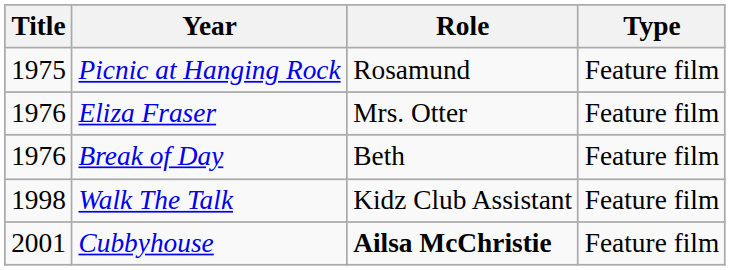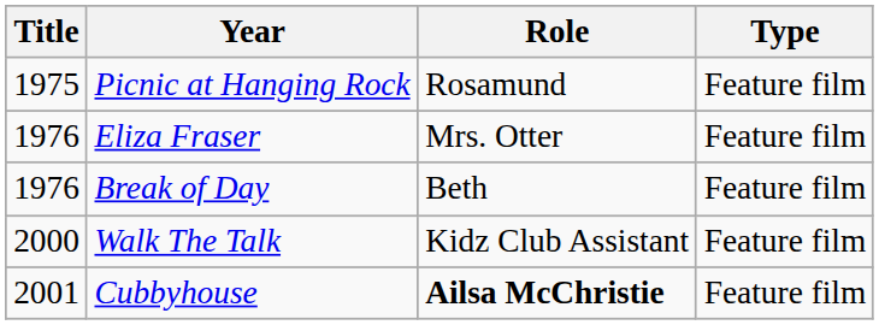 <table class="wikitable">
 <tr>
 <th>Title</th>
 <th>Year</th>
 <th>Role</th>
 <th>Type</th>
 </tr>
 <tr>
 <td>1975</td>
 <td><em><a href='#'>Picnic at Hanging Rock</a></em></td>
 <td>Rosamund</td>
 <td>Feature film</td>
 </tr>
 <tr>
 <td>1976</td>
 <td><em><a href='#'>Eliza Fraser</a></em></td>
 <td>Mrs. Otter</td>
 <td>Feature film</td>
 </tr>
 <tr>
 <td>1976</td>
 <td><em><a href='#'>Break of Day</a></em></td>
 <td>Beth</td>
 <td>Feature film</td>
 </tr>
 <tr>
-<td>1998</td>
+<td>2000</td>
 <td><em><a href='#'>Walk The Talk</a></em></td>
 <td>Kidz Club Assistant</td>
 <td>Feature film</td>
 </tr>
 <tr>
 <td>2001</td>
 <td><em><a href='#'>Cubbyhouse</a></em></td>
 <td><strong>Ailsa McChristie</strong></td>
 <td>Feature film</td>
 </tr>
 </table>
